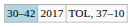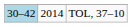 <table class="wikitable" style="text-align:center">
 <tr>
 </tr>
 <tr>
 <td style="background: lightblue;">30–42</td>
-<td>2017</td>
+<td>2014</td>
 <td>TOL, 37–10</td>
 </tr>
 </table>
